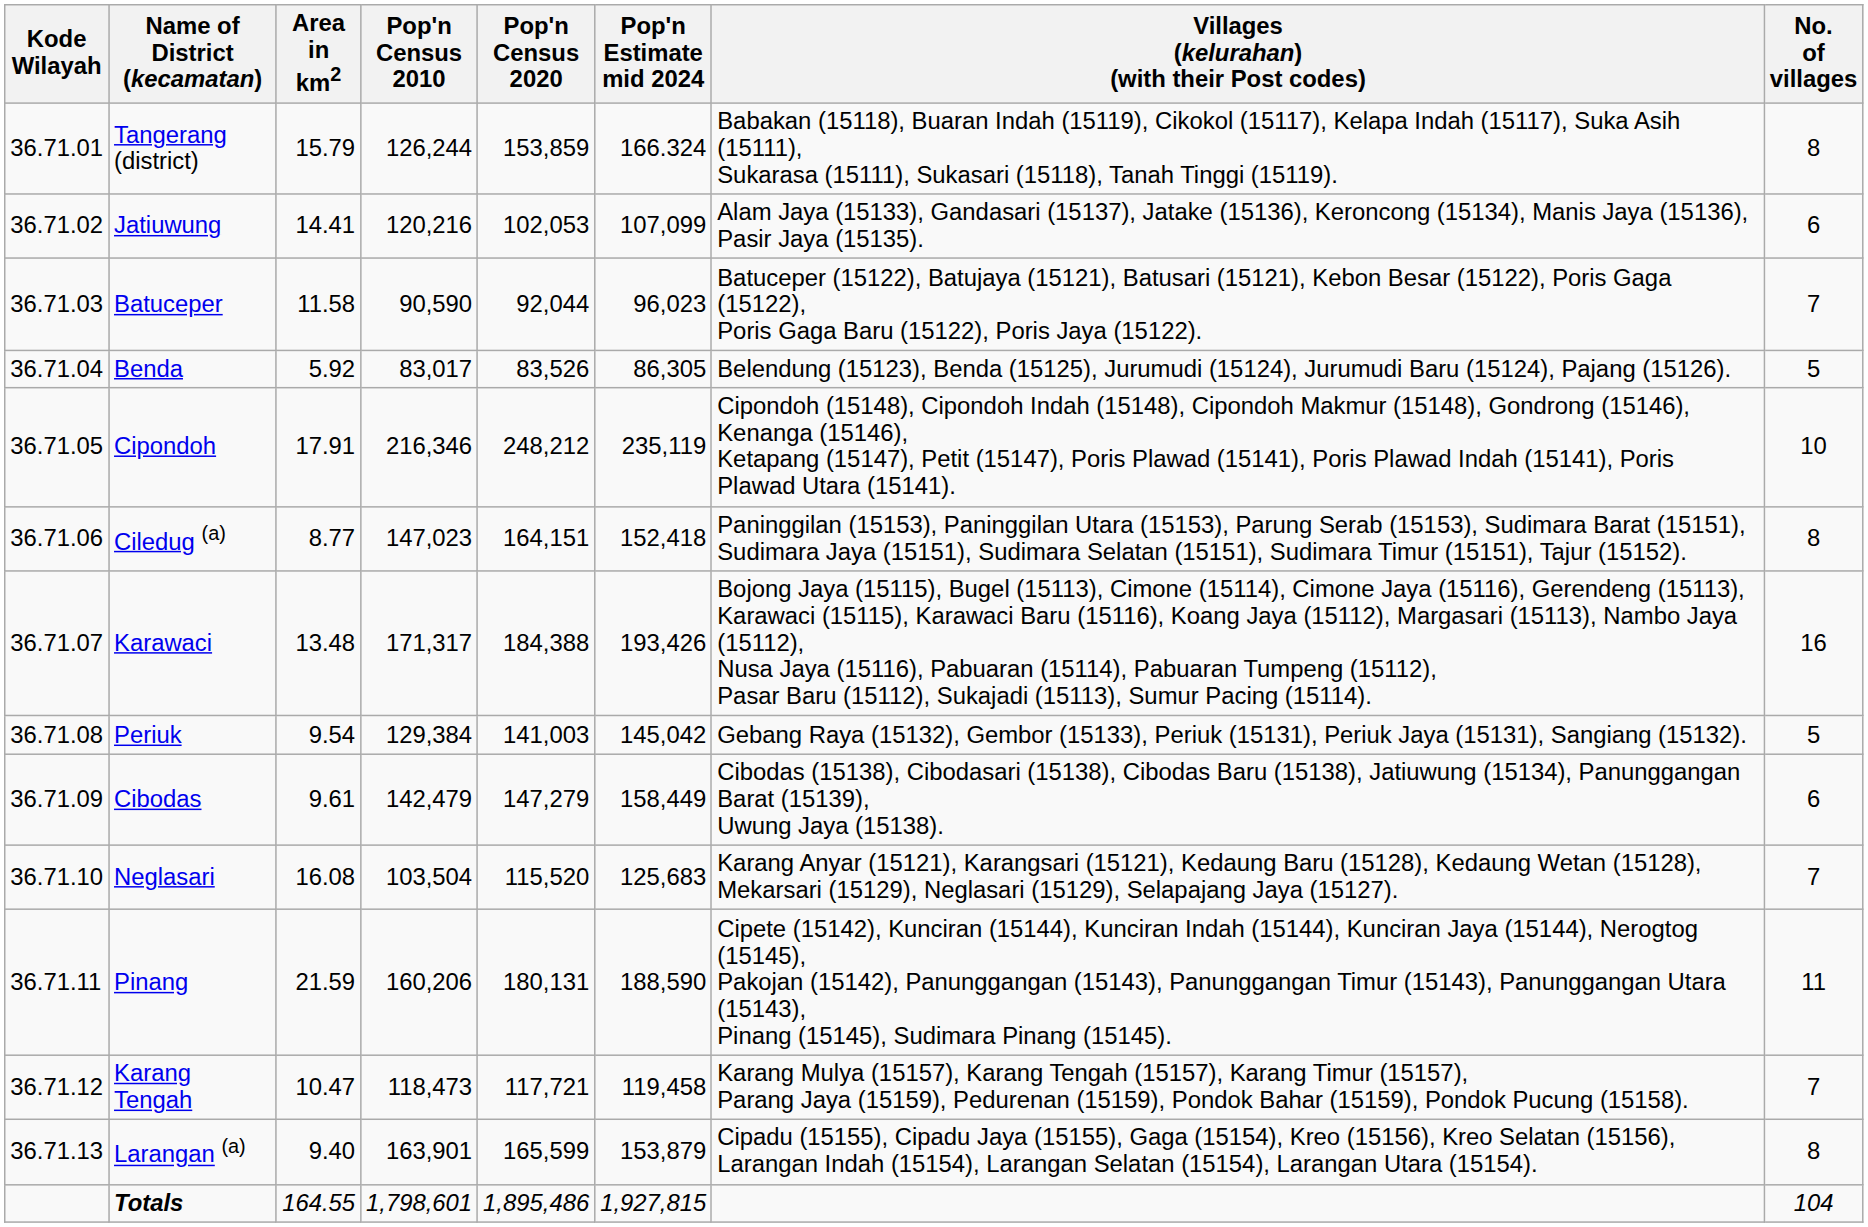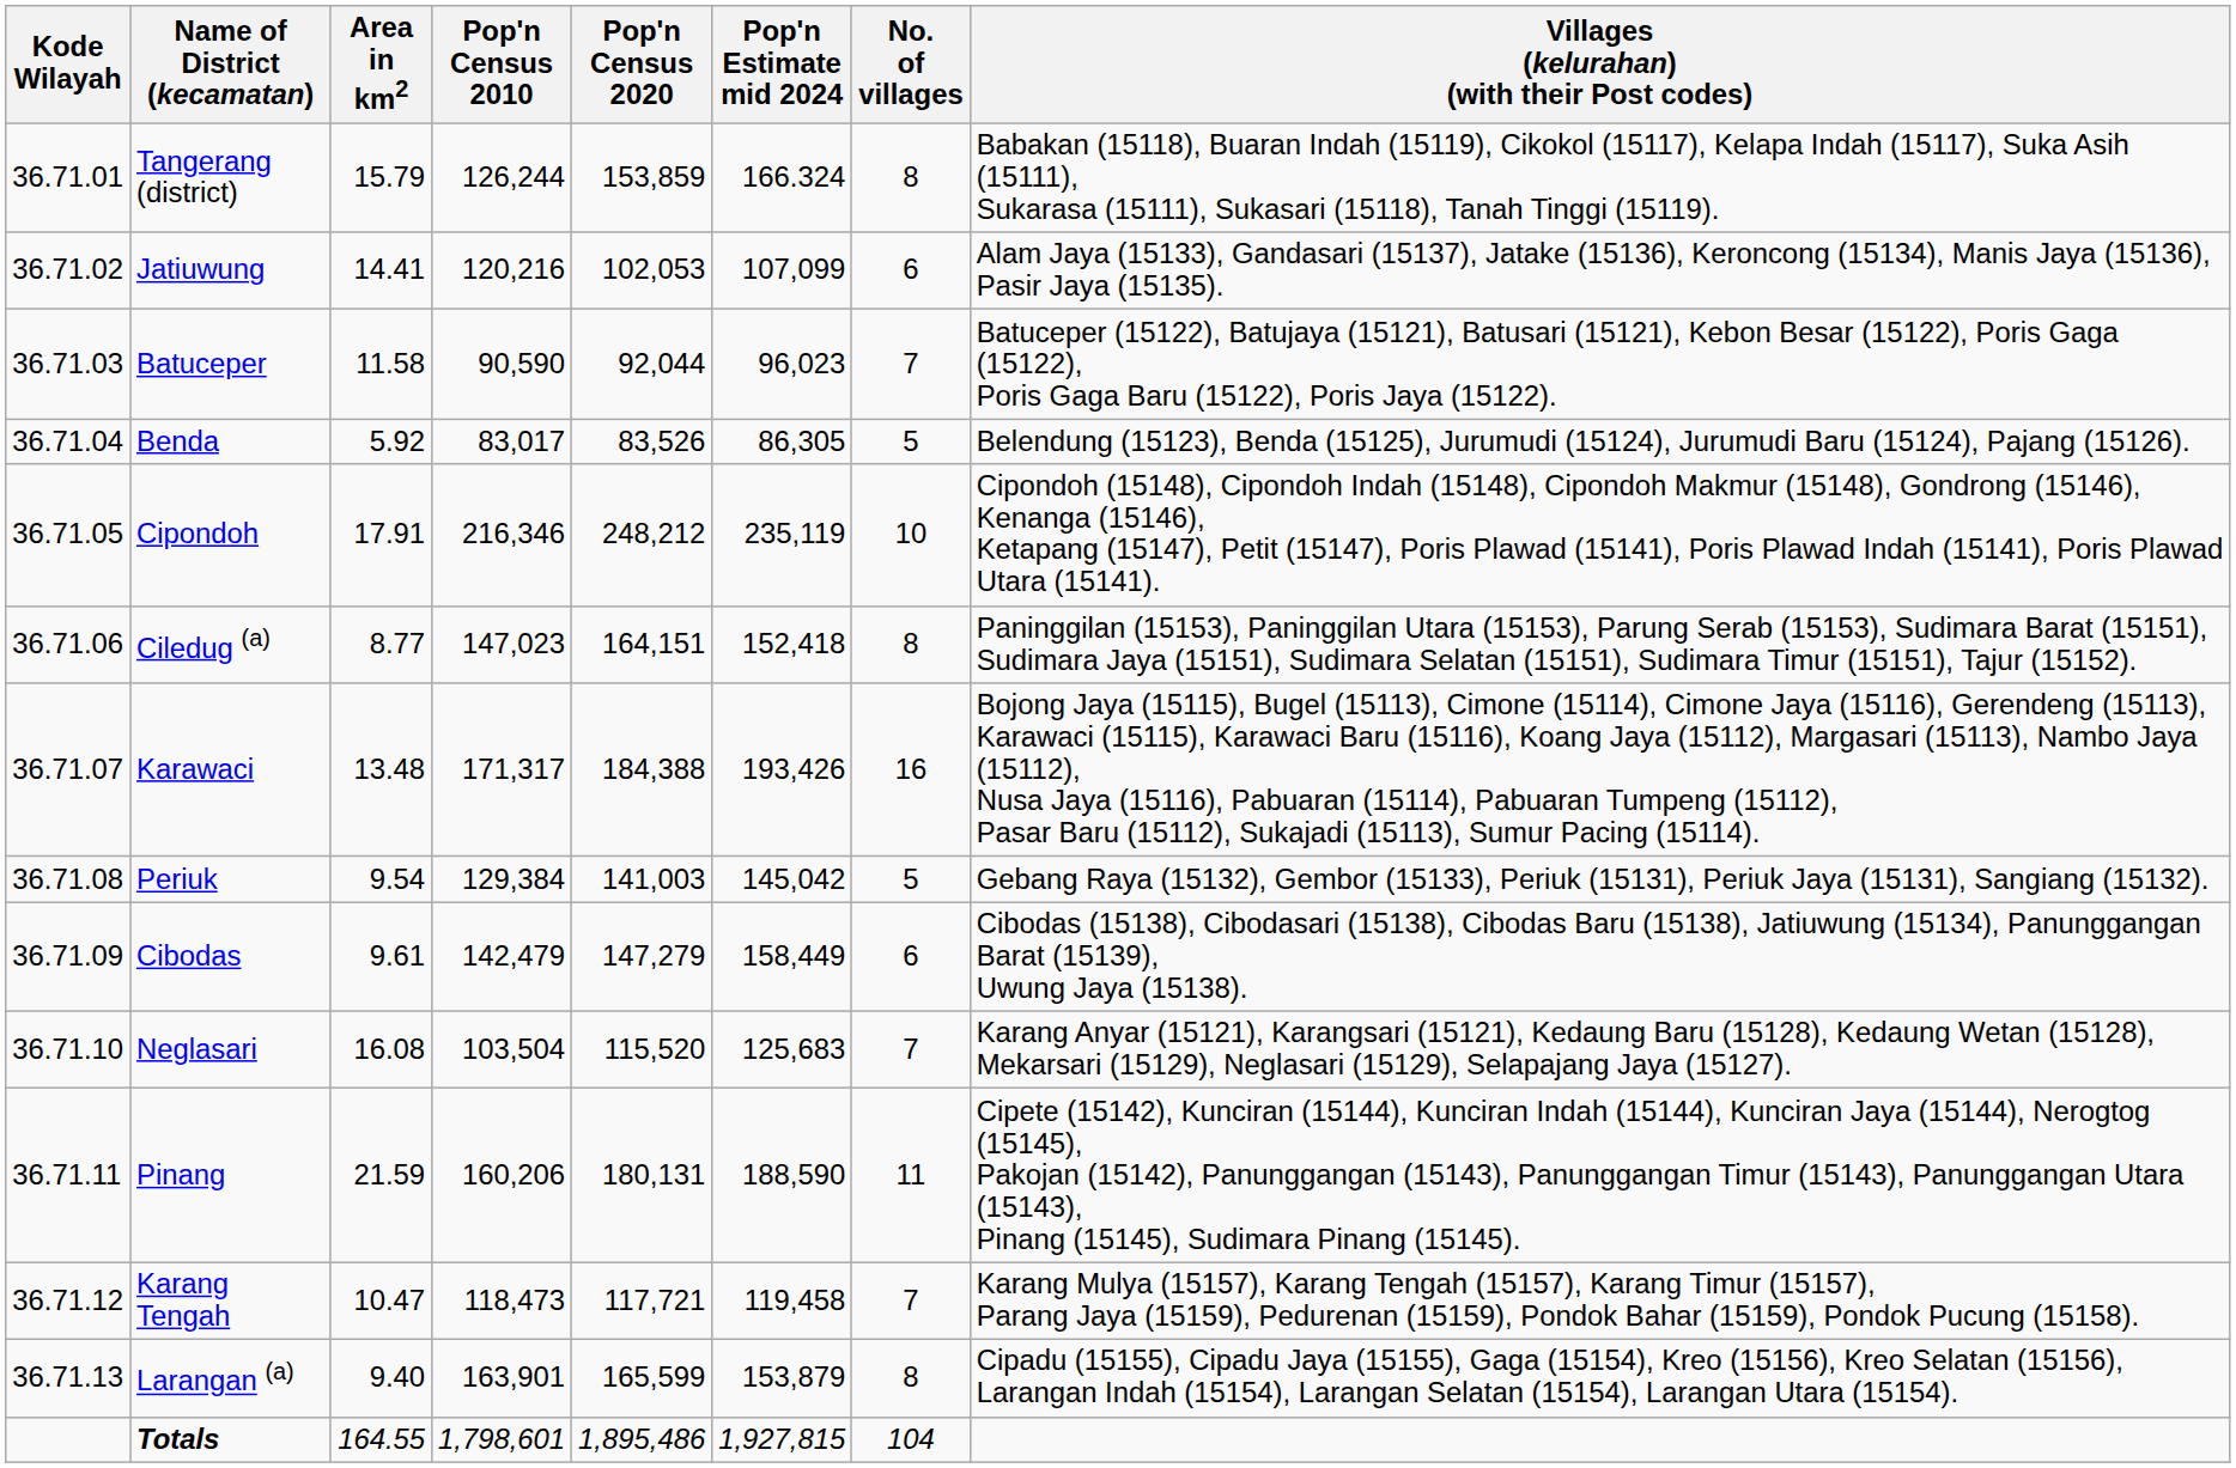 <table class="sortable wikitable">
 <tr>
 <th>Kode <br>Wilayah</th>
 <th>Name of <br>District<br>(<em>kecamatan</em>)</th>
 <th>Area <br> in <br>km<sup>2</sup></th>
 <th>Pop'n<br>Census<br>2010</th>
 <th>Pop'n<br>Census<br>2020</th>
 <th>Pop'n<br>Estimate<br>mid 2024</th>
+<th>No. <br>of<br>villages</th>
 <th>Villages <br>(<em>kelurahan</em>)<br>(with their Post codes)</th>
-<th>No. <br>of<br>villages</th>
 </tr>
 <tr>
 <td>36.71.01</td>
 <td><a href='#'>Tangerang</a> <br>(district)</td>
 <td align="right">15.79</td>
 <td align="right">126,244</td>
 <td align="right">153,859</td>
 <td align="right">166.324</td>
+<td align="center">8</td>
 <td>Babakan (15118), Buaran Indah (15119), Cikokol (15117), Kelapa Indah (15117), Suka Asih (15111), <br>Sukarasa (15111), Sukasari (15118), Tanah Tinggi (15119).</td>
-<td align="center">8</td>
 </tr>
 <tr>
 <td>36.71.02</td>
 <td><a href='#'>Jatiuwung</a></td>
 <td align="right">14.41</td>
 <td align="right">120,216</td>
 <td align="right">102,053</td>
 <td align="right">107,099</td>
+<td align="center">6</td>
 <td>Alam Jaya (15133), Gandasari (15137), Jatake (15136), Keroncong (15134), Manis Jaya (15136), Pasir Jaya (15135).</td>
-<td align="center">6</td>
 </tr>
 <tr>
 <td>36.71.03</td>
 <td><a href='#'>Batuceper</a></td>
 <td align="right">11.58</td>
 <td align="right">90,590</td>
 <td align="right">92,044</td>
 <td align="right">96,023</td>
+<td align="center">7</td>
 <td>Batuceper (15122), Batujaya (15121), Batusari (15121), Kebon Besar (15122), Poris Gaga (15122), <br>Poris Gaga Baru (15122), Poris Jaya (15122).</td>
-<td align="center">7</td>
 </tr>
 <tr>
 <td>36.71.04</td>
 <td><a href='#'>Benda</a></td>
 <td align="right">5.92</td>
 <td align="right">83,017</td>
 <td align="right">83,526</td>
 <td align="right">86,305</td>
+<td align="center">5</td>
 <td>Belendung (15123), Benda (15125), Jurumudi (15124), Jurumudi Baru (15124), Pajang (15126).</td>
-<td align="center">5</td>
 </tr>
 <tr>
 <td>36.71.05</td>
 <td><a href='#'>Cipondoh</a></td>
 <td align="right">17.91</td>
 <td align="right">216,346</td>
 <td align="right">248,212</td>
 <td align="right">235,119</td>
+<td align="center">10</td>
 <td>Cipondoh (15148), Cipondoh Indah (15148), Cipondoh Makmur (15148), Gondrong (15146), Kenanga (15146), <br>Ketapang (15147), Petit (15147), Poris Plawad (15141), Poris Plawad Indah (15141), Poris Plawad Utara (15141).</td>
-<td align="center">10</td>
 </tr>
 <tr>
 <td>36.71.06</td>
 <td><a href='#'>Ciledug</a> <sup>(a)</sup></td>
 <td align="right">8.77</td>
 <td align="right">147,023</td>
 <td align="right">164,151</td>
 <td align="right">152,418</td>
+<td align="center">8</td>
 <td>Paninggilan (15153), Paninggilan Utara (15153), Parung Serab (15153), Sudimara Barat (15151), <br>Sudimara Jaya (15151), Sudimara Selatan (15151), Sudimara Timur (15151), Tajur (15152).</td>
-<td align="center">8</td>
 </tr>
 <tr>
 <td>36.71.07</td>
 <td><a href='#'>Karawaci</a></td>
 <td align="right">13.48</td>
 <td align="right">171,317</td>
 <td align="right">184,388</td>
 <td align="right">193,426</td>
+<td align="center">16</td>
 <td>Bojong Jaya (15115), Bugel (15113), Cimone (15114), Cimone Jaya (15116), Gerendeng (15113), <br>Karawaci (15115), Karawaci Baru (15116), Koang Jaya (15112), Margasari (15113), Nambo Jaya (15112), <br>Nusa Jaya (15116), Pabuaran (15114), Pabuaran Tumpeng (15112), <br>Pasar Baru (15112), Sukajadi (15113),  Sumur Pacing (15114).</td>
-<td align="center">16</td>
 </tr>
 <tr>
 <td>36.71.08</td>
 <td><a href='#'>Periuk</a></td>
 <td align="right">9.54</td>
 <td align="right">129,384</td>
 <td align="right">141,003</td>
 <td align="right">145,042</td>
+<td align="center">5</td>
 <td>Gebang Raya (15132), Gembor (15133), Periuk (15131), Periuk Jaya (15131), Sangiang (15132).</td>
-<td align="center">5</td>
 </tr>
 <tr>
 <td>36.71.09</td>
 <td><a href='#'>Cibodas</a></td>
 <td align="right">9.61</td>
 <td align="right">142,479</td>
 <td align="right">147,279</td>
 <td align="right">158,449</td>
+<td align="center">6</td>
 <td>Cibodas (15138), Cibodasari (15138), Cibodas Baru (15138), Jatiuwung (15134), Panunggangan Barat (15139), <br>Uwung Jaya (15138).</td>
-<td align="center">6</td>
 </tr>
 <tr>
 <td>36.71.10</td>
 <td><a href='#'>Neglasari</a></td>
 <td align="right">16.08</td>
 <td align="right">103,504</td>
 <td align="right">115,520</td>
 <td align="right">125,683</td>
+<td align="center">7</td>
 <td>Karang Anyar (15121), Karangsari (15121), Kedaung Baru (15128), Kedaung Wetan (15128), <br>Mekarsari (15129), Neglasari (15129), Selapajang Jaya (15127).</td>
-<td align="center">7</td>
 </tr>
 <tr>
 <td>36.71.11</td>
 <td><a href='#'>Pinang</a></td>
 <td align="right">21.59</td>
 <td align="right">160,206</td>
 <td align="right">180,131</td>
 <td align="right">188,590</td>
+<td align="center">11</td>
 <td>Cipete (15142), Kunciran (15144), Kunciran Indah (15144), Kunciran Jaya (15144), Nerogtog (15145), <br>Pakojan (15142),  Panunggangan (15143),  Panunggangan Timur (15143),  Panunggangan Utara (15143), <br>Pinang (15145), Sudimara Pinang (15145).</td>
-<td align="center">11</td>
 </tr>
 <tr>
 <td>36.71.12</td>
 <td><a href='#'>Karang Tengah</a></td>
 <td align="right">10.47</td>
 <td align="right">118,473</td>
 <td align="right">117,721</td>
 <td align="right">119,458</td>
+<td align="center">7</td>
 <td>Karang Mulya (15157), Karang Tengah (15157), Karang Timur (15157), <br>Parang Jaya (15159), Pedurenan (15159), Pondok Bahar (15159), Pondok Pucung (15158).</td>
-<td align="center">7</td>
 </tr>
 <tr>
 <td>36.71.13</td>
 <td><a href='#'>Larangan</a> <sup>(a)</sup></td>
 <td align="right">9.40</td>
 <td align="right">163,901</td>
 <td align="right">165,599</td>
 <td align="right">153,879</td>
+<td align="center">8</td>
 <td>Cipadu (15155), Cipadu Jaya (15155), Gaga (15154), Kreo (15156), Kreo Selatan (15156), <br>Larangan Indah (15154), Larangan Selatan (15154), Larangan Utara (15154).</td>
-<td align="center">8</td>
 </tr>
 <tr>
 <td></td>
 <td><strong><em>Totals</em></strong></td>
 <td align="right"><em>164.55</em></td>
 <td align="right"><em>1,798,601</em></td>
 <td align="right"><em>1,895,486</em></td>
 <td align="right"><em>1,927,815</em></td>
+<td align="center"><em>104</em></td>
 <td></td>
-<td align="center"><em>104</em></td>
 </tr>
 </table>
